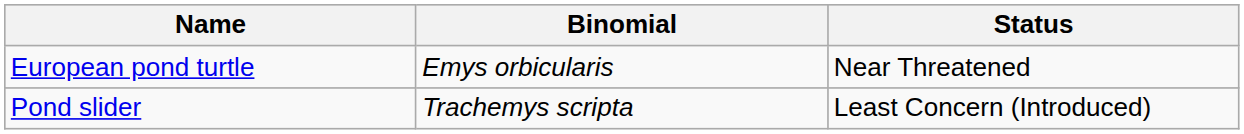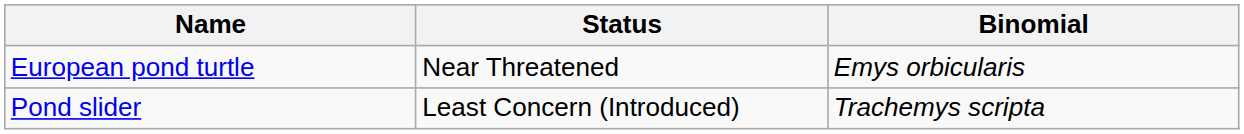 <table width=60% class="wikitable">
 <tr>
 <th width=20%>Name</th>
+<th width=20%>Status</th>
 <th width=20%>Binomial</th>
-<th width=20%>Status</th>
 </tr>
 <tr>
 <td><a href='#'>European pond turtle</a><br></td>
+<td>Near Threatened</td>
 <td><em>Emys orbicularis</em></td>
-<td>Near Threatened</td>
 </tr>
 <tr>
 <td><a href='#'>Pond slider</a><br></td>
+<td>Least Concern (Introduced)</td>
 <td><em>Trachemys scripta</em></td>
-<td>Least Concern (Introduced)</td>
 </tr>
 </table>
